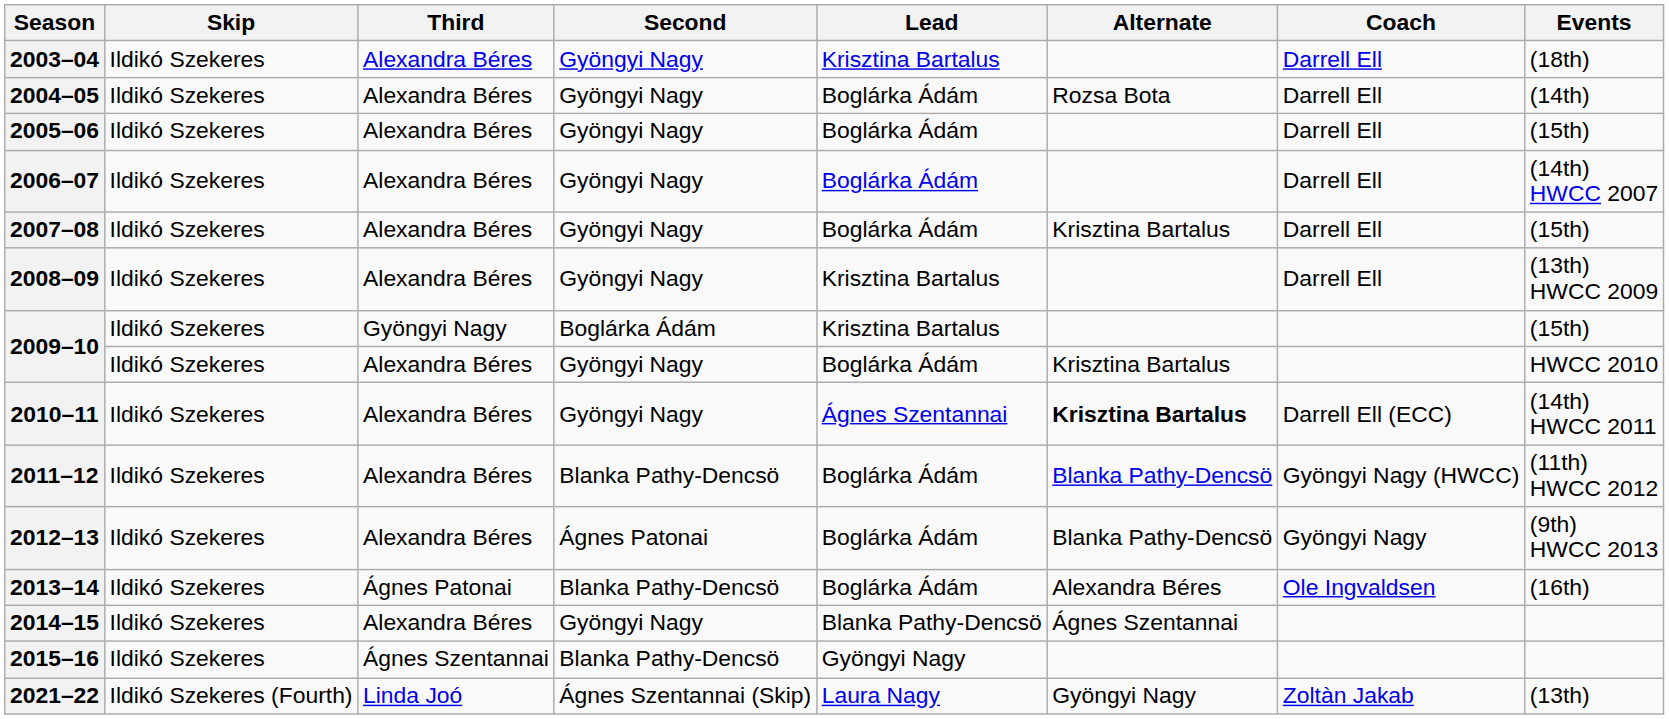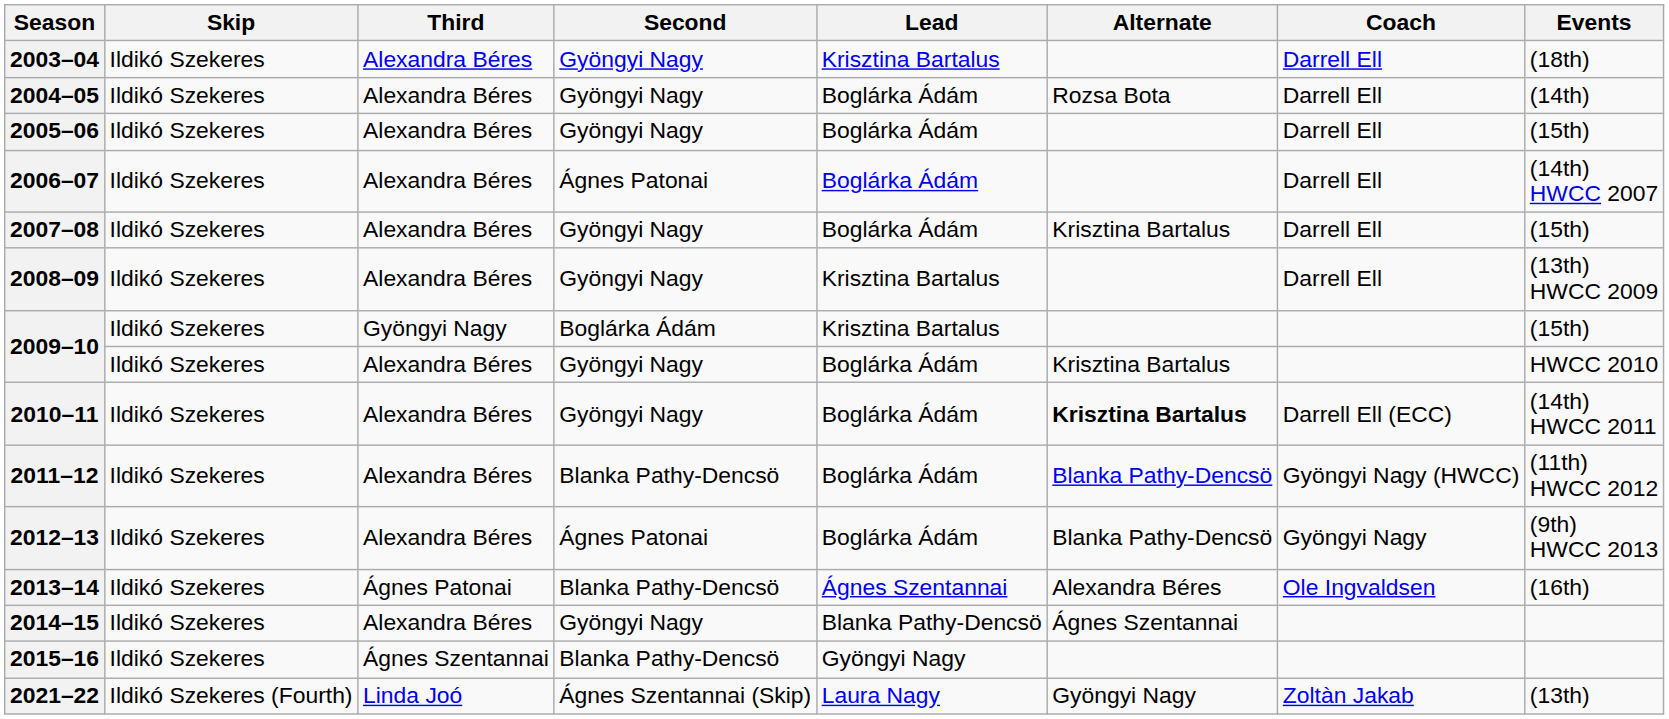 <table class="wikitable">
 <tr>
 <th scope="col">Season</th>
 <th scope="col">Skip</th>
 <th scope="col">Third</th>
 <th scope="col">Second</th>
 <th scope="col">Lead</th>
 <th scope="col">Alternate</th>
 <th scope="col">Coach</th>
 <th scope="col">Events</th>
 </tr>
 <tr>
 <th scope="row">2003–04</th>
 <td>Ildikó Szekeres</td>
 <td><a href='#'>Alexandra Béres</a></td>
 <td><a href='#'>Gyöngyi Nagy</a></td>
 <td><a href='#'>Krisztina Bartalus</a></td>
 <td></td>
 <td><a href='#'>Darrell Ell</a></td>
 <td> (18th)</td>
 </tr>
 <tr>
 <th scope="row">2004–05</th>
 <td>Ildikó Szekeres</td>
 <td>Alexandra Béres</td>
 <td>Gyöngyi Nagy</td>
 <td>Boglárka Ádám</td>
 <td>Rozsa Bota</td>
 <td>Darrell Ell</td>
 <td> (14th)</td>
 </tr>
 <tr>
 <th scope="row">2005–06</th>
 <td>Ildikó Szekeres</td>
 <td>Alexandra Béres</td>
 <td>Gyöngyi Nagy</td>
 <td>Boglárka Ádám</td>
 <td></td>
 <td>Darrell Ell</td>
 <td> (15th)</td>
 </tr>
 <tr>
 <th scope="row">2006–07</th>
 <td>Ildikó Szekeres</td>
 <td>Alexandra Béres</td>
-<td>Gyöngyi Nagy</td>
+<td>Ágnes Patonai</td>
 <td><a href='#'>Boglárka Ádám</a></td>
 <td></td>
 <td>Darrell Ell</td>
 <td> (14th)<br><a href='#'>HWCC</a> 2007 </td>
 </tr>
 <tr>
 <th scope="row">2007–08</th>
 <td>Ildikó Szekeres</td>
 <td>Alexandra Béres</td>
 <td>Gyöngyi Nagy</td>
 <td>Boglárka Ádám</td>
 <td>Krisztina Bartalus</td>
 <td>Darrell Ell</td>
 <td> (15th)</td>
 </tr>
 <tr>
 <th scope="row">2008–09</th>
 <td>Ildikó Szekeres</td>
 <td>Alexandra Béres</td>
 <td>Gyöngyi Nagy</td>
 <td>Krisztina Bartalus</td>
 <td></td>
 <td>Darrell Ell</td>
 <td> (13th)<br>HWCC 2009 </td>
 </tr>
 <tr>
 <th scope="row" rowspan=2>2009–10</th>
 <td>Ildikó Szekeres</td>
 <td>Gyöngyi Nagy</td>
 <td>Boglárka Ádám</td>
 <td>Krisztina Bartalus</td>
 <td></td>
 <td></td>
 <td> (15th)</td>
 </tr>
 <tr>
 <td>Ildikó Szekeres</td>
 <td>Alexandra Béres</td>
 <td>Gyöngyi Nagy</td>
 <td>Boglárka Ádám</td>
 <td>Krisztina Bartalus</td>
 <td></td>
 <td>HWCC 2010 </td>
 </tr>
 <tr>
 <th scope="row">2010–11</th>
 <td>Ildikó Szekeres</td>
 <td>Alexandra Béres</td>
 <td>Gyöngyi Nagy</td>
-<td><a href='#'>Ágnes Szentannai</a></td>
+<td>Boglárka Ádám</td>
 <td><strong>Krisztina Bartalus</strong></td>
 <td>Darrell Ell (ECC)</td>
 <td> (14th)<br>HWCC 2011 </td>
 </tr>
 <tr>
 <th scope="row">2011–12</th>
 <td>Ildikó Szekeres</td>
 <td>Alexandra Béres</td>
 <td>Blanka Pathy-Dencsö</td>
 <td>Boglárka Ádám</td>
 <td><a href='#'>Blanka Pathy-Dencsö</a></td>
 <td>Gyöngyi Nagy (HWCC)</td>
 <td> (11th)<br>HWCC 2012 </td>
 </tr>
 <tr>
 <th scope="row">2012–13</th>
 <td>Ildikó Szekeres</td>
 <td>Alexandra Béres</td>
 <td>Ágnes Patonai</td>
 <td>Boglárka Ádám</td>
 <td>Blanka Pathy-Dencsö</td>
 <td>Gyöngyi Nagy</td>
 <td> (9th)<br>HWCC 2013 </td>
 </tr>
 <tr>
 <th scope="row">2013–14</th>
 <td>Ildikó Szekeres</td>
 <td>Ágnes Patonai</td>
 <td>Blanka Pathy-Dencsö</td>
-<td>Boglárka Ádám</td>
+<td><a href='#'>Ágnes Szentannai</a></td>
 <td>Alexandra Béres</td>
 <td><a href='#'>Ole Ingvaldsen</a></td>
 <td> (16th)</td>
 </tr>
 <tr>
 <th scope="row">2014–15</th>
 <td>Ildikó Szekeres</td>
 <td>Alexandra Béres</td>
 <td>Gyöngyi Nagy</td>
 <td>Blanka Pathy-Dencsö</td>
 <td>Ágnes Szentannai</td>
 <td></td>
 <td></td>
 </tr>
 <tr>
 <th scope="row">2015–16</th>
 <td>Ildikó Szekeres</td>
 <td>Ágnes Szentannai</td>
 <td>Blanka Pathy-Dencsö</td>
 <td>Gyöngyi Nagy</td>
 <td></td>
 <td></td>
 <td></td>
 </tr>
 <tr>
 <th scope="row">2021–22</th>
 <td>Ildikó Szekeres (Fourth)</td>
 <td><a href='#'>Linda Joó</a></td>
 <td>Ágnes Szentannai (Skip)</td>
 <td><a href='#'>Laura Nagy</a></td>
 <td>Gyöngyi Nagy</td>
 <td><a href='#'>Zoltàn Jakab</a></td>
 <td> (13th)</td>
 </tr>
 </table>
